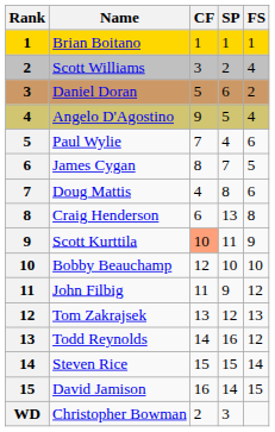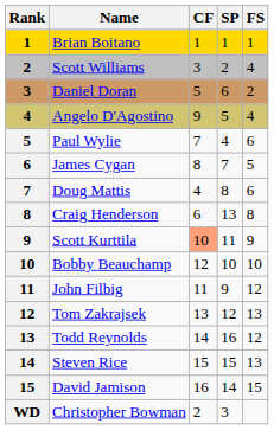 <table class="wikitable">
 <tr>
 <th>Rank</th>
 <th>Name</th>
 <th>CF</th>
 <th>SP</th>
 <th>FS</th>
 </tr>
 <tr bgcolor="gold">
 <td align="center"><strong>1</strong></td>
 <td><a href='#'>Brian Boitano</a></td>
 <td>1</td>
 <td>1</td>
 <td>1</td>
 </tr>
 <tr bgcolor="silver">
 <td align="center"><strong>2</strong></td>
 <td><a href='#'>Scott Williams</a></td>
 <td>3</td>
 <td>2</td>
 <td>4</td>
 </tr>
 <tr bgcolor="cc9966">
 <td align="center"><strong>3</strong></td>
 <td><a href='#'>Daniel Doran</a></td>
 <td>5</td>
 <td>6</td>
 <td>2</td>
 </tr>
 <tr bgcolor="#d1c571">
 <td align="center"><strong>4</strong></td>
 <td><a href='#'>Angelo D'Agostino</a></td>
 <td>9</td>
 <td>5</td>
 <td>4</td>
 </tr>
 <tr>
 <th>5</th>
 <td><a href='#'>Paul Wylie</a></td>
 <td>7</td>
 <td>4</td>
 <td>6</td>
 </tr>
 <tr>
 <th>6</th>
 <td><a href='#'>James Cygan</a></td>
 <td>8</td>
 <td>7</td>
 <td>5</td>
 </tr>
 <tr>
 <th>7</th>
 <td><a href='#'>Doug Mattis</a></td>
 <td>4</td>
 <td>8</td>
 <td>6</td>
 </tr>
 <tr>
 <th>8</th>
 <td><a href='#'>Craig Henderson</a></td>
 <td>6</td>
 <td>13</td>
 <td>8</td>
 </tr>
 <tr>
 <th>9</th>
 <td><a href='#'>Scott Kurttila</a></td>
 <td style="background: lightsalmon;">10</td>
 <td>11</td>
 <td>9</td>
 </tr>
 <tr>
 <th>10</th>
 <td><a href='#'>Bobby Beauchamp</a></td>
 <td>12</td>
 <td>10</td>
 <td>10</td>
 </tr>
 <tr>
 <th>11</th>
 <td><a href='#'>John Filbig</a></td>
 <td>11</td>
 <td>9</td>
 <td>12</td>
 </tr>
 <tr>
 <th>12</th>
 <td><a href='#'>Tom Zakrajsek</a></td>
 <td>13</td>
 <td>12</td>
 <td>13</td>
 </tr>
 <tr>
 <th>13</th>
 <td><a href='#'>Todd Reynolds</a></td>
 <td>14</td>
 <td>16</td>
 <td>12</td>
 </tr>
 <tr>
 <th>14</th>
 <td><a href='#'>Steven Rice</a></td>
 <td>15</td>
 <td>15</td>
-<td>14</td>
+<td>13</td>
 </tr>
 <tr>
 <th>15</th>
 <td><a href='#'>David Jamison</a></td>
 <td>16</td>
 <td>14</td>
 <td>15</td>
 </tr>
 <tr>
 <th>WD</th>
 <td><a href='#'>Christopher Bowman</a></td>
 <td>2</td>
 <td>3</td>
 <td></td>
 </tr>
 </table>
